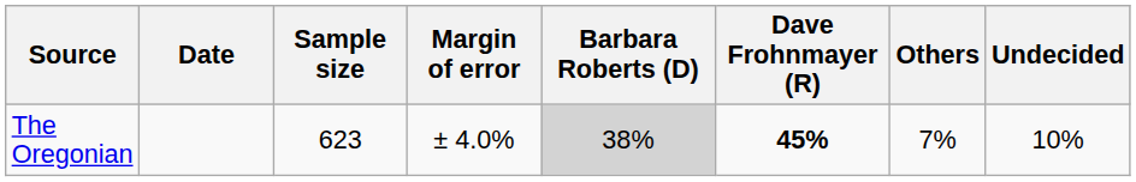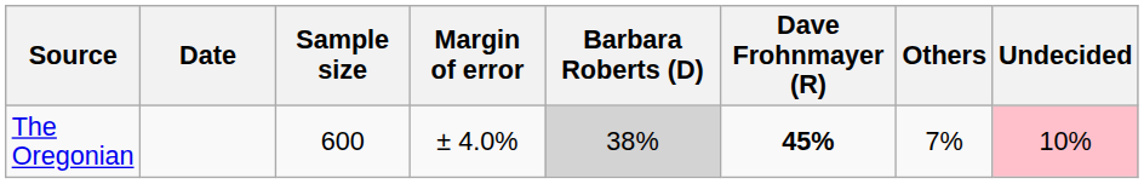 <table class="wikitable" style="text-align:center">
 <tr bgcolor=lightgrey>
 <th width="75px">Source</th>
 <th width="75px">Date</th>
 <th width="75px">Sample<br>size</th>
 <th width="75px">Margin<br>of error</th>
 <th width="100px">Barbara<br>Roberts (D)</th>
 <th width="100px">Dave<br>Frohnmayer (R)</th>
 <th>Others</th>
 <th>Undecided</th>
 </tr>
 <tr>
 <td align=left><a href='#'>The Oregonian</a></td>
 <td></td>
-<td>623</td>
+<td>600</td>
 <td>± 4.0%</td>
 <td style="background: lightgrey;">38%</td>
 <td><strong>45%</strong></td>
 <td>7%</td>
-<td>10%</td>
+<td style="background: pink;">10%</td>
 </tr>
 </table>
